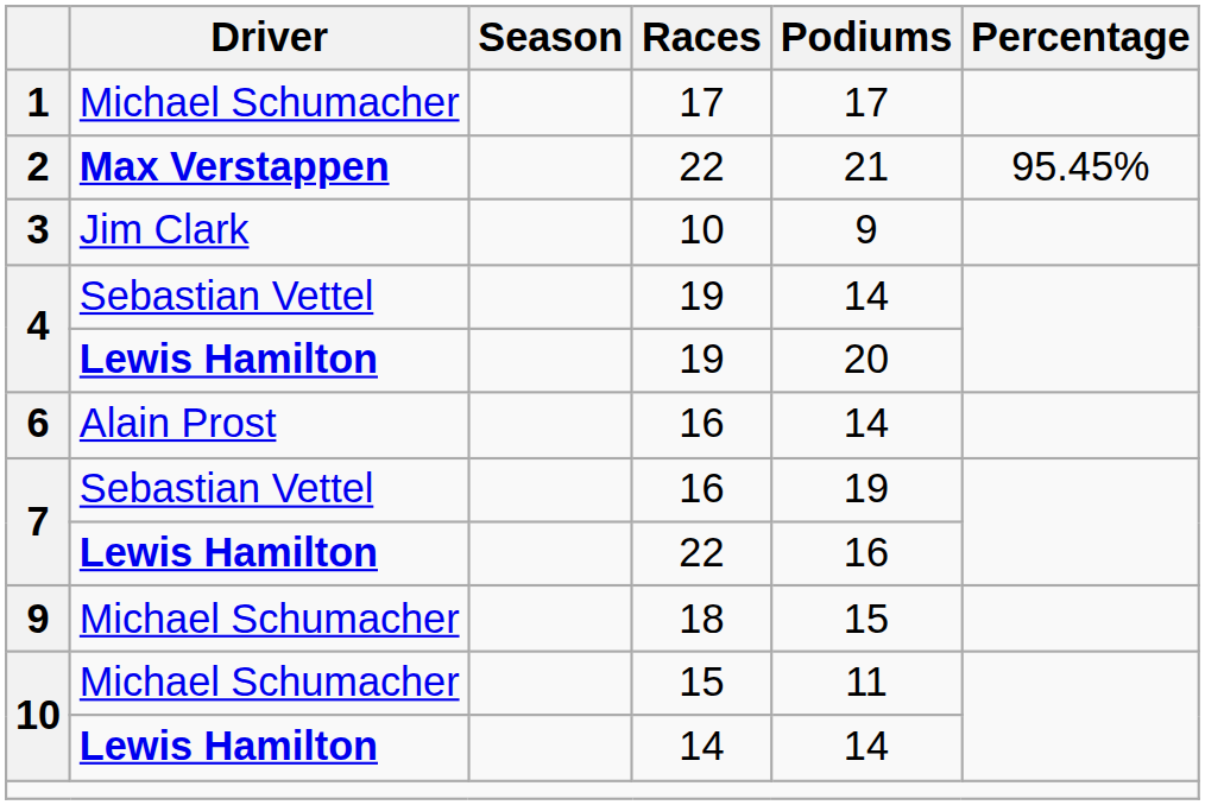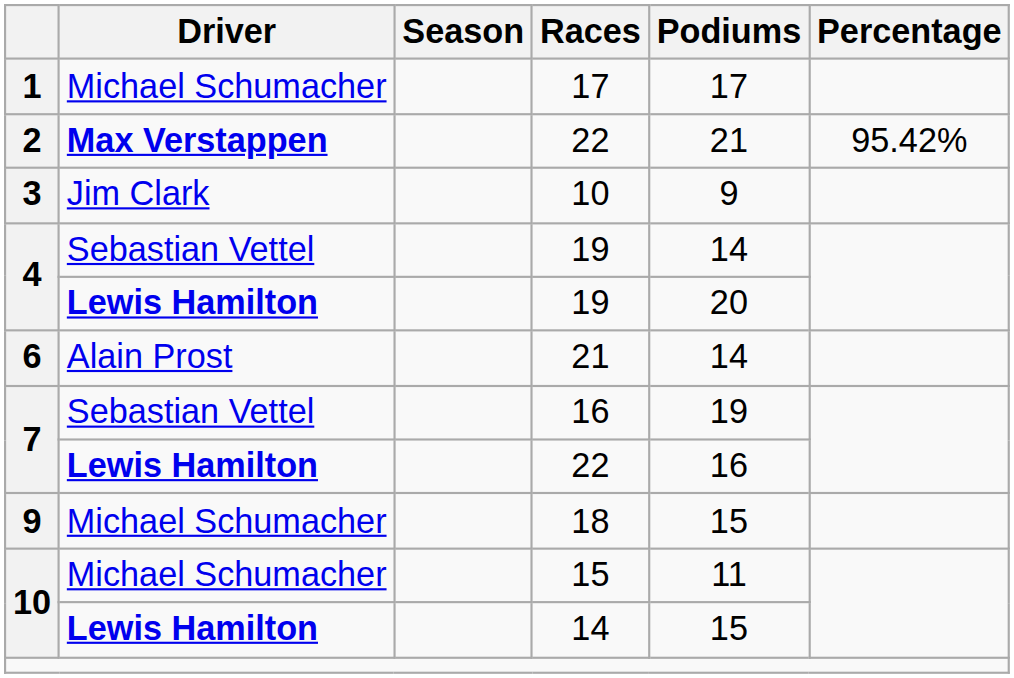 <table class="wikitable" style="text-align:center">
 <tr>
 <th></th>
 <th>Driver</th>
 <th>Season</th>
 <th>Races</th>
 <th>Podiums</th>
 <th>Percentage</th>
 </tr>
 <tr>
 <th>1</th>
 <td align=left> <a href='#'>Michael Schumacher</a></td>
 <td></td>
 <td>17</td>
 <td>17</td>
 <td></td>
 </tr>
 <tr>
 <th>2</th>
 <td align=left> <strong><a href='#'>Max Verstappen</a></strong></td>
 <td></td>
 <td>22</td>
 <td>21</td>
-<td>95.45%</td>
+<td>95.42%</td>
 </tr>
 <tr>
 <th>3</th>
 <td align=left> <a href='#'>Jim Clark</a></td>
 <td></td>
 <td>10</td>
 <td>9</td>
 <td></td>
 </tr>
 <tr>
 <th rowspan=2>4</th>
 <td align=left> <a href='#'>Sebastian Vettel</a></td>
 <td></td>
 <td>19</td>
 <td>14</td>
 <td rowspan=2></td>
 </tr>
 <tr>
 <td align=left> <strong><a href='#'>Lewis Hamilton</a></strong></td>
 <td></td>
 <td>19</td>
 <td>20</td>
 </tr>
 <tr>
 <th>6</th>
 <td align=left> <a href='#'>Alain Prost</a></td>
 <td></td>
-<td>16</td>
+<td>21</td>
 <td>14</td>
 <td></td>
 </tr>
 <tr>
 <th rowspan=2>7</th>
 <td align=left> <a href='#'>Sebastian Vettel</a></td>
 <td></td>
 <td>16</td>
 <td>19</td>
 <td rowspan=2></td>
 </tr>
 <tr>
 <td align=left> <strong><a href='#'>Lewis Hamilton</a></strong></td>
 <td></td>
 <td>22</td>
 <td>16</td>
 </tr>
 <tr>
 <th>9</th>
 <td align=left> <a href='#'>Michael Schumacher</a></td>
 <td></td>
 <td>18</td>
 <td>15</td>
 <td></td>
 </tr>
 <tr>
 <th rowspan=2>10</th>
 <td align=left> <a href='#'>Michael Schumacher</a></td>
 <td></td>
 <td>15</td>
 <td>11</td>
 <td rowspan=2></td>
 </tr>
 <tr>
 <td align=left> <strong><a href='#'>Lewis Hamilton</a></strong></td>
 <td></td>
 <td>14</td>
-<td>14</td>
+<td>15</td>
 </tr>
 <tr align=center>
 <td colspan=6></td>
 </tr>
 </table>
